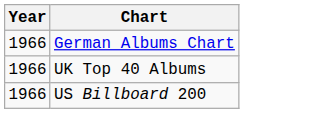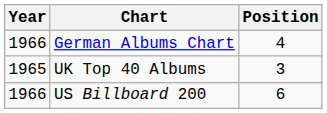 <table class="wikitable">
 <tr>
 <th>Year</th>
 <th>Chart</th>
+<th>Position</th>
 </tr>
 <tr>
 <td>1966</td>
 <td align="left"><a href='#'>German Albums Chart</a></td>
+<td style="text-align:center;">4</td>
 </tr>
 <tr>
-<td>1966</td>
+<td>1965</td>
 <td>UK Top 40 Albums</td>
+<td style="text-align:center;">3</td>
 </tr>
 <tr>
 <td>1966</td>
 <td>US <em>Billboard</em> 200</td>
+<td style="text-align:center;">6</td>
 </tr>
 </table>
